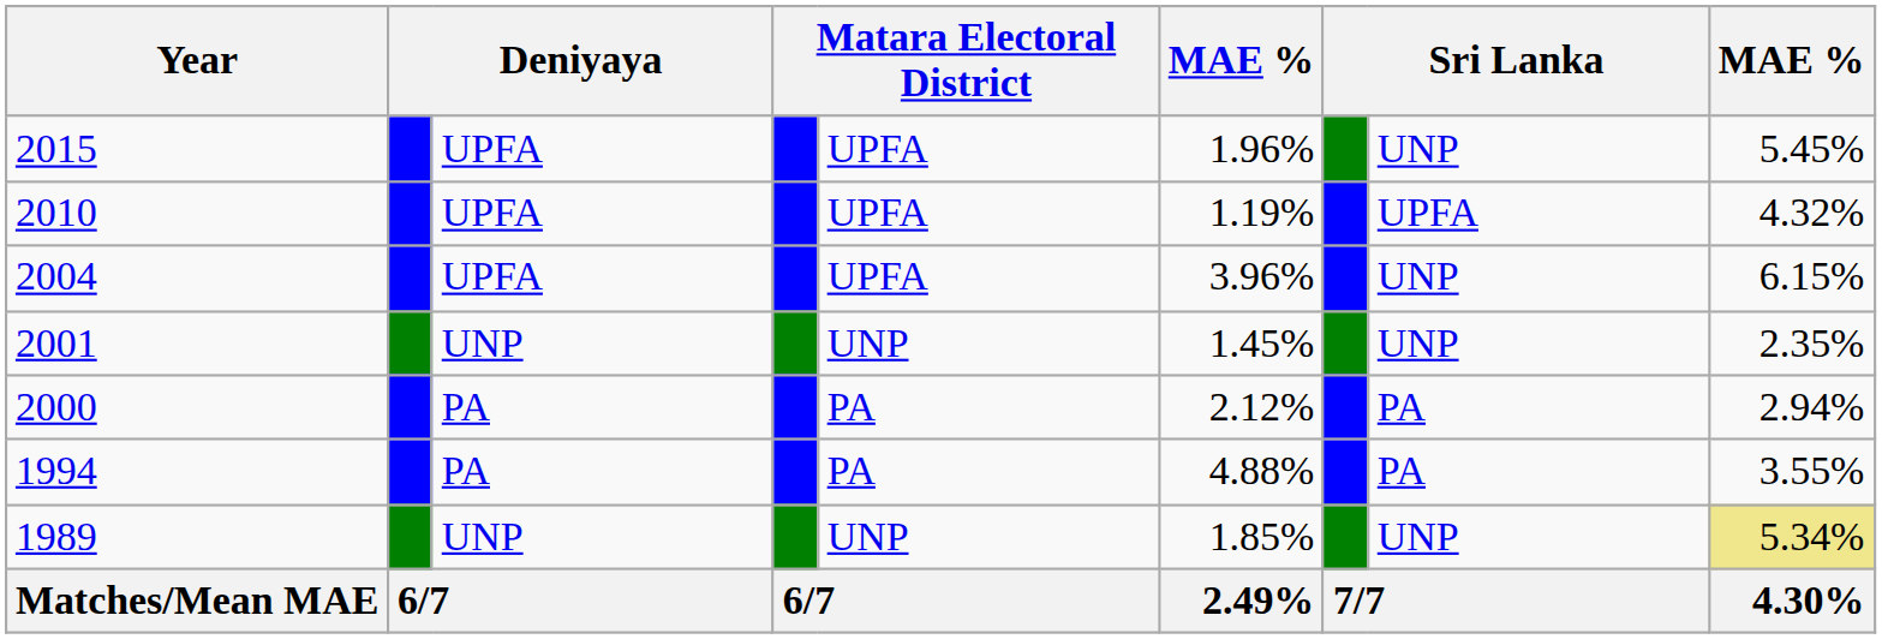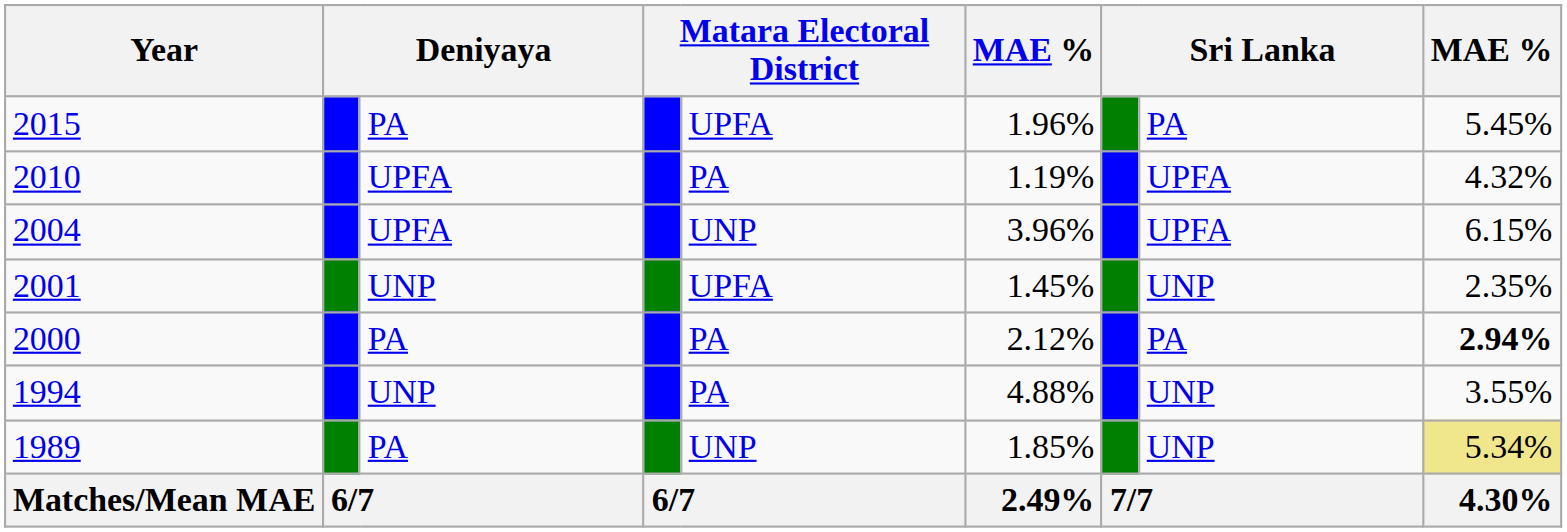 <table class="wikitable">
 <tr>
 <th>Year</th>
 <th colspan="2" width="144px">Deniyaya</th>
 <th colspan="2" width="144px"><a href='#'>Matara Electoral District</a></th>
 <th><a href='#'>MAE</a> %</th>
 <th colspan="2" width="144px">Sri Lanka</th>
 <th>MAE %</th>
 </tr>
 <tr>
 <td><a href='#'>2015</a></td>
 <td style="background-color:blue;" width="10px"></td>
-<td style="text-align:left;"><a href='#'>UPFA</a></td>
+<td style="text-align:left;"><a href='#'>PA</a></td>
 <td style="background-color:blue;" width="10px"></td>
 <td style="text-align:left;"><a href='#'>UPFA</a></td>
 <td style="text-align:right;">1.96%</td>
 <td style="background-color:green;" width="10px"></td>
-<td style="text-align:left;"><a href='#'>UNP</a></td>
+<td style="text-align:left;"><a href='#'>PA</a></td>
 <td style="text-align:right;">5.45%</td>
 </tr>
 <tr>
 <td><a href='#'>2010</a></td>
 <td style="background-color:blue;" width="10px"></td>
 <td style="text-align:left;"><a href='#'>UPFA</a></td>
 <td style="background-color:blue;" width="10px"></td>
-<td style="text-align:left;"><a href='#'>UPFA</a></td>
+<td style="text-align:left;"><a href='#'>PA</a></td>
 <td style="text-align:right;">1.19%</td>
 <td style="background-color:blue;" width="10px"></td>
 <td style="text-align:left;"><a href='#'>UPFA</a></td>
 <td style="text-align:right;">4.32%</td>
 </tr>
 <tr>
 <td><a href='#'>2004</a></td>
 <td style="background-color:blue;" width="10px"></td>
 <td style="text-align:left;"><a href='#'>UPFA</a></td>
 <td style="background-color:blue;" width="10px"></td>
-<td style="text-align:left;"><a href='#'>UPFA</a></td>
+<td style="text-align:left;"><a href='#'>UNP</a></td>
 <td style="text-align:right;">3.96%</td>
 <td style="background-color:blue;" width="10px"></td>
-<td style="text-align:left;"><a href='#'>UNP</a></td>
+<td style="text-align:left;"><a href='#'>UPFA</a></td>
 <td style="text-align:right;">6.15%</td>
 </tr>
 <tr>
 <td><a href='#'>2001</a></td>
 <td style="background-color:green;" width="10px"></td>
 <td style="text-align:left;"><a href='#'>UNP</a></td>
 <td style="background-color:green;" width="10px"></td>
-<td style="text-align:left;"><a href='#'>UNP</a></td>
+<td style="text-align:left;"><a href='#'>UPFA</a></td>
 <td style="text-align:right;">1.45%</td>
 <td style="background-color:green;" width="10px"></td>
 <td style="text-align:left;"><a href='#'>UNP</a></td>
 <td style="text-align:right;">2.35%</td>
 </tr>
 <tr>
 <td><a href='#'>2000</a></td>
 <td style="background-color:blue;" width="10px"></td>
 <td style="text-align:left;"><a href='#'>PA</a></td>
 <td style="background-color:blue;" width="10px"></td>
 <td style="text-align:left;"><a href='#'>PA</a></td>
 <td style="text-align:right;">2.12%</td>
 <td style="background-color:blue;" width="10px"></td>
 <td style="text-align:left;"><a href='#'>PA</a></td>
-<td style="text-align:right;">2.94%</td>
+<td style="text-align:right;"><strong>2.94%</strong></td>
 </tr>
 <tr>
 <td><a href='#'>1994</a></td>
 <td style="background-color:blue;" width="10px"></td>
-<td style="text-align:left;"><a href='#'>PA</a></td>
+<td style="text-align:left;"><a href='#'>UNP</a></td>
 <td style="background-color:blue;" width="10px"></td>
 <td style="text-align:left;"><a href='#'>PA</a></td>
 <td style="text-align:right;">4.88%</td>
 <td style="background-color:blue;" width="10px"></td>
-<td style="text-align:left;"><a href='#'>PA</a></td>
+<td style="text-align:left;"><a href='#'>UNP</a></td>
 <td style="text-align:right;">3.55%</td>
 </tr>
 <tr>
 <td><a href='#'>1989</a></td>
 <td style="background-color:green;" width="10px"></td>
-<td style="text-align:left;"><a href='#'>UNP</a></td>
+<td style="text-align:left;"><a href='#'>PA</a></td>
 <td style="background-color:green;" width="10px"></td>
 <td style="text-align:left;"><a href='#'>UNP</a></td>
 <td style="text-align:right;">1.85%</td>
 <td style="background-color:green;" width="10px"></td>
 <td style="text-align:left;"><a href='#'>UNP</a></td>
 <td style="background: khaki; text-align:right;">5.34%</td>
 </tr>
 <tr>
 <th>Matches/Mean MAE</th>
 <th style="text-align:left;"colspan="2" width="144px">6/7</th>
 <th style="text-align:left;"colspan="2" width="144px">6/7</th>
 <th style="text-align:right;">2.49%</th>
 <th style="text-align:left;"colspan="2" width="144px">7/7</th>
 <th style="text-align:right;">4.30%</th>
 </tr>
 </table>
